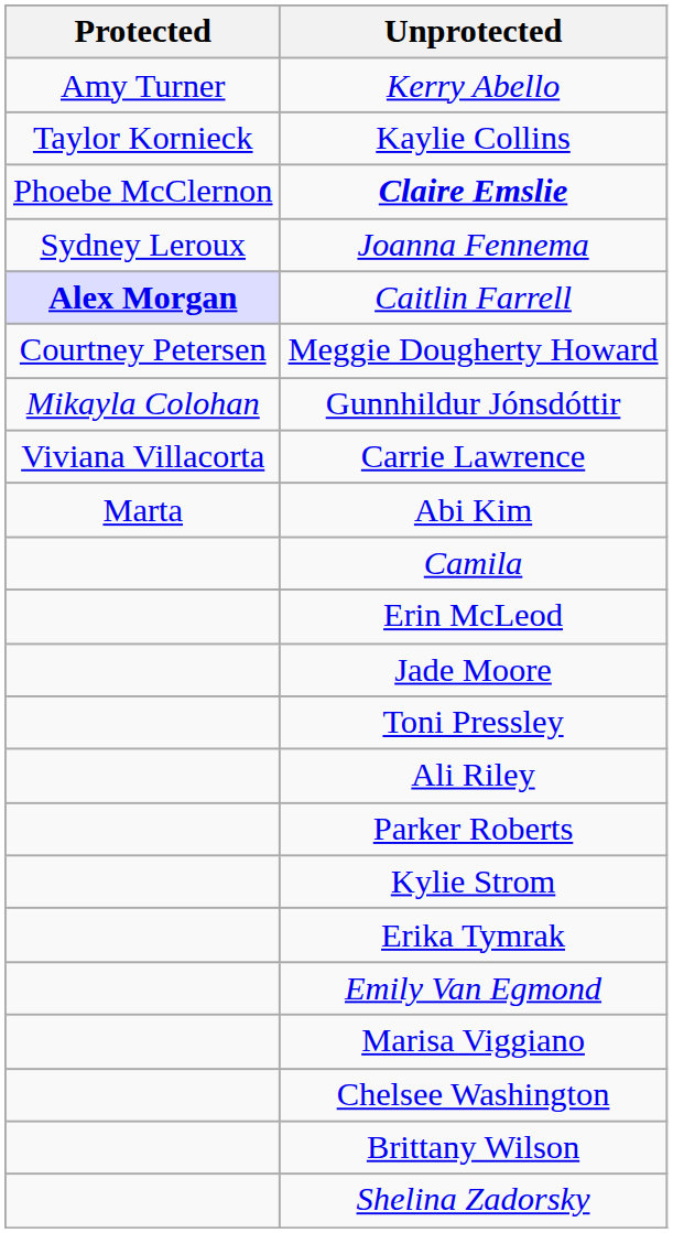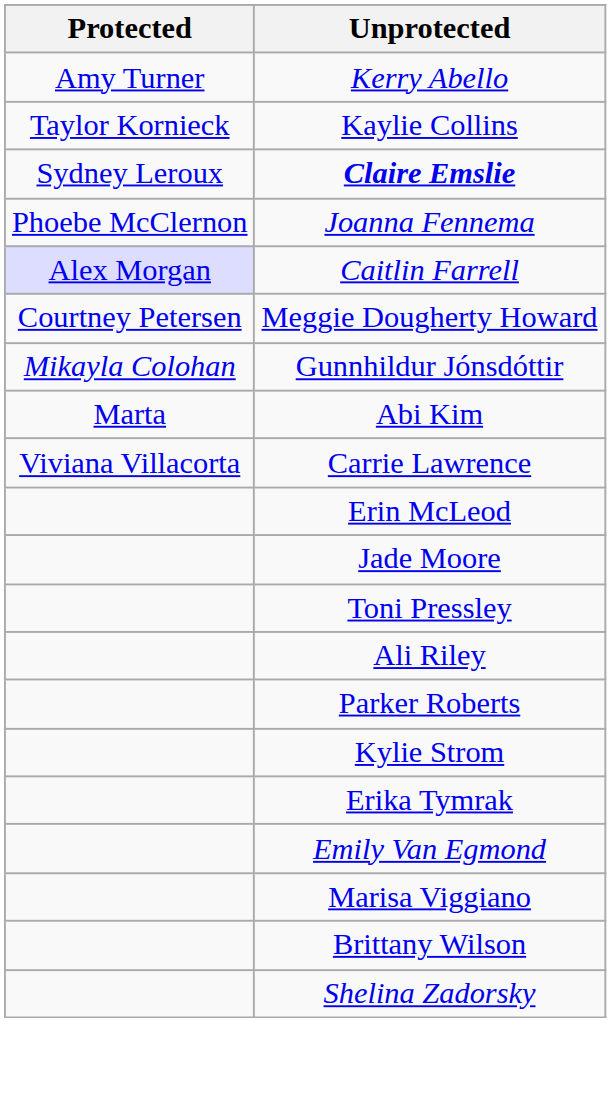 <table class="wikitable" style="text-align:center">
 <tr>
 <th scope="col">Protected</th>
 <th scope="col">Unprotected</th>
 </tr>
 <tr>
 <td><a href='#'>Amy Turner</a></td>
 <td><em><a href='#'>Kerry Abello</a></em></td>
 </tr>
 <tr>
 <td><a href='#'>Taylor Kornieck</a></td>
 <td><a href='#'>Kaylie Collins</a></td>
 </tr>
 <tr>
-<td><a href='#'>Phoebe McClernon</a></td>
+<td><a href='#'>Sydney Leroux</a></td>
 <td><strong><em><a href='#'>Claire Emslie</a></em></strong></td>
 </tr>
 <tr>
-<td><a href='#'>Sydney Leroux</a></td>
+<td><a href='#'>Phoebe McClernon</a></td>
 <td><em><a href='#'>Joanna Fennema</a></em></td>
 </tr>
 <tr>
-<td style="background:#ddf;"><strong><a href='#'>Alex Morgan</a></strong></td>
+<td style="background:#ddf;"><a href='#'>Alex Morgan</a></td>
 <td><em><a href='#'>Caitlin Farrell</a></em></td>
 </tr>
 <tr>
 <td><a href='#'>Courtney Petersen</a></td>
 <td><a href='#'>Meggie Dougherty Howard</a></td>
 </tr>
 <tr>
 <td><em><a href='#'>Mikayla Colohan</a></em></td>
 <td><a href='#'>Gunnhildur Jónsdóttir</a></td>
 </tr>
 <tr>
-<td><a href='#'>Viviana Villacorta</a></td>
-<td><a href='#'>Carrie Lawrence</a></td>
-</tr>
-<tr>
 <td><a href='#'>Marta</a></td>
 <td><a href='#'>Abi Kim</a></td>
 </tr>
 <tr>
-<td></td>
-<td><em><a href='#'>Camila</a></em></td>
+<td><a href='#'>Viviana Villacorta</a></td>
+<td><a href='#'>Carrie Lawrence</a></td>
 </tr>
 <tr>
 <td></td>
 <td><a href='#'>Erin McLeod</a></td>
 </tr>
 <tr>
 <td></td>
 <td><a href='#'>Jade Moore</a></td>
 </tr>
 <tr>
 <td></td>
 <td><a href='#'>Toni Pressley</a></td>
 </tr>
 <tr>
 <td></td>
 <td><a href='#'>Ali Riley</a></td>
 </tr>
 <tr>
 <td></td>
 <td><a href='#'>Parker Roberts</a></td>
 </tr>
 <tr>
 <td></td>
 <td><a href='#'>Kylie Strom</a></td>
 </tr>
 <tr>
 <td></td>
 <td><a href='#'>Erika Tymrak</a></td>
 </tr>
 <tr>
 <td></td>
 <td><em><a href='#'>Emily Van Egmond</a></em></td>
 </tr>
 <tr>
 <td></td>
 <td><a href='#'>Marisa Viggiano</a></td>
 </tr>
 <tr>
 <td></td>
-<td><a href='#'>Chelsee Washington</a></td>
-</tr>
-<tr>
-<td></td>
 <td><a href='#'>Brittany Wilson</a></td>
 </tr>
 <tr>
 <td></td>
 <td><em><a href='#'>Shelina Zadorsky</a></em></td>
 </tr>
 <tr>
 </tr>
 </table>
